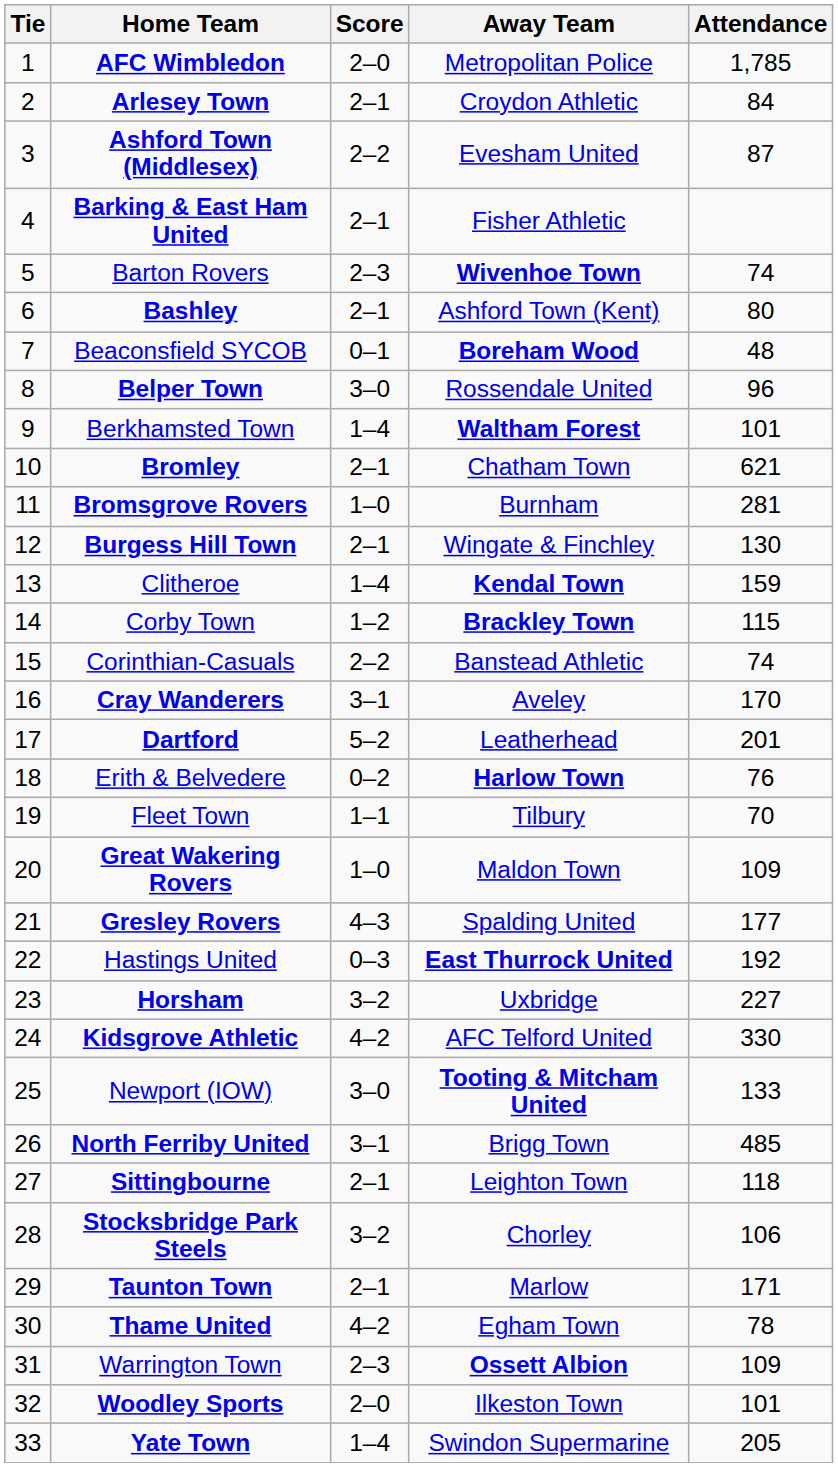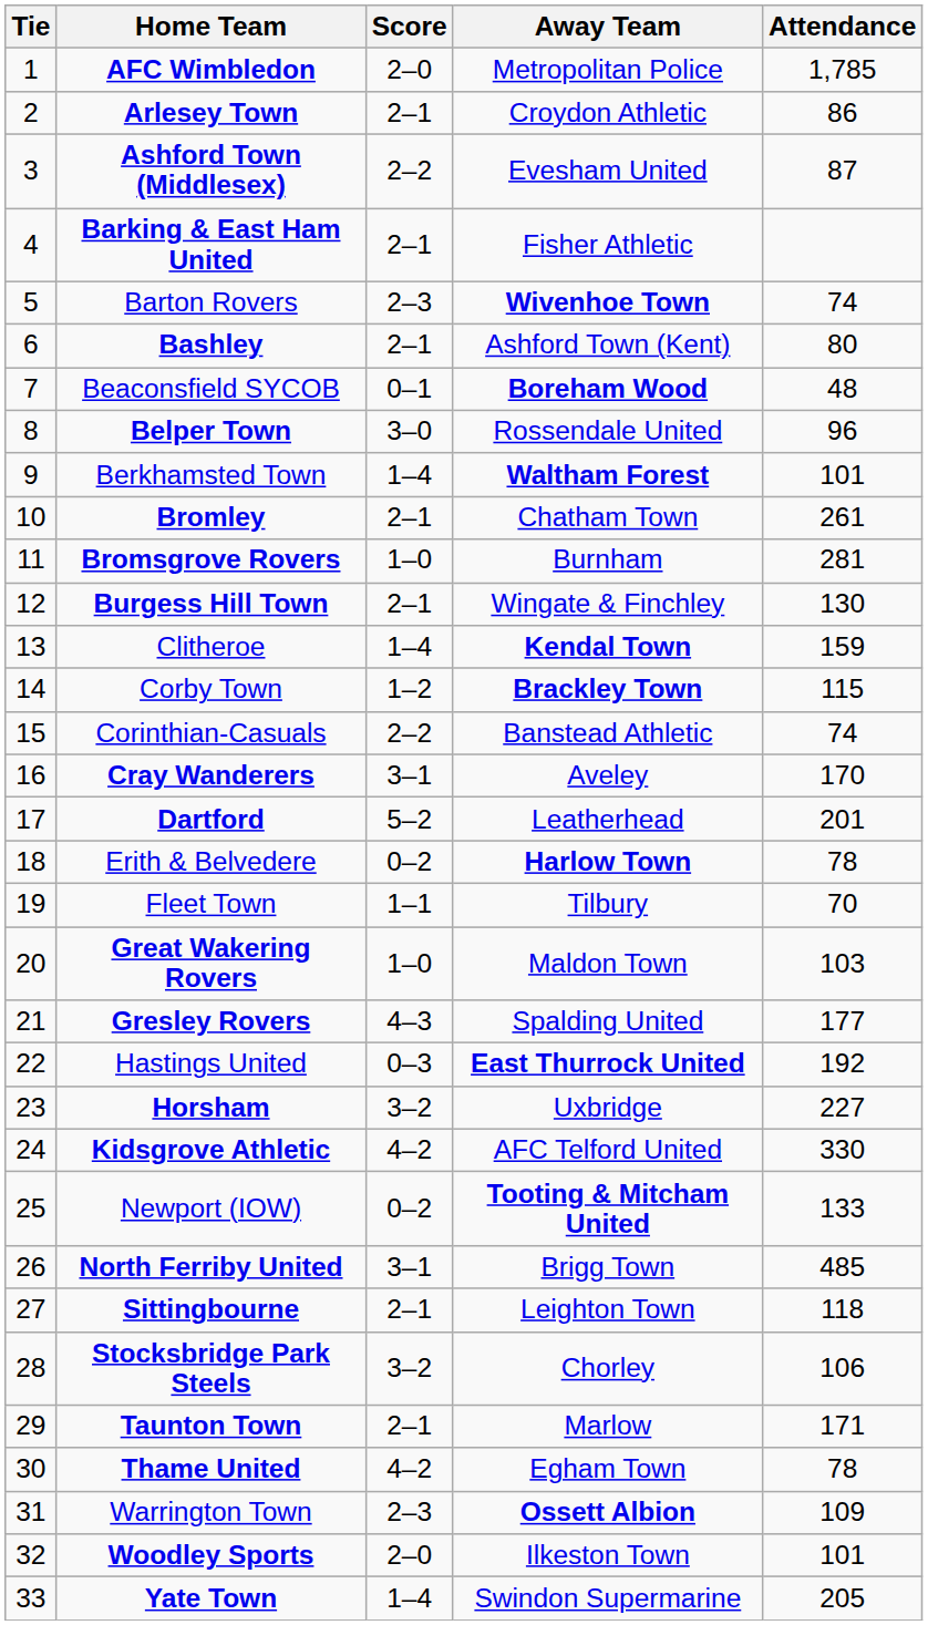 <table class="wikitable" style="text-align:center;">
 <tr>
 <th width=20>Tie</th>
 <th width=175>Home Team</th>
 <th width=20>Score</th>
 <th width=175>Away Team</th>
 <th width=20>Attendance</th>
 </tr>
 <tr>
 <td>1</td>
 <td><strong><a href='#'>AFC Wimbledon</a></strong></td>
 <td>2–0</td>
 <td><a href='#'>Metropolitan Police</a></td>
 <td>1,785</td>
 </tr>
 <tr>
 <td>2</td>
 <td><strong><a href='#'>Arlesey Town</a></strong></td>
 <td>2–1</td>
 <td><a href='#'>Croydon Athletic</a></td>
-<td>84</td>
+<td>86</td>
 </tr>
 <tr>
 <td>3</td>
 <td><strong><a href='#'>Ashford Town (Middlesex)</a></strong></td>
 <td>2–2</td>
 <td><a href='#'>Evesham United</a></td>
 <td>87</td>
 </tr>
 <tr>
 <td>4</td>
 <td><strong><a href='#'>Barking & East Ham United</a></strong></td>
 <td>2–1</td>
 <td><a href='#'>Fisher Athletic</a></td>
 <td></td>
 </tr>
 <tr>
 <td>5</td>
 <td><a href='#'>Barton Rovers</a></td>
 <td>2–3</td>
 <td><strong><a href='#'>Wivenhoe Town</a></strong></td>
 <td>74</td>
 </tr>
 <tr>
 <td>6</td>
 <td><strong><a href='#'>Bashley</a></strong></td>
 <td>2–1</td>
 <td><a href='#'>Ashford Town (Kent)</a></td>
 <td>80</td>
 </tr>
 <tr>
 <td>7</td>
 <td><a href='#'>Beaconsfield SYCOB</a></td>
 <td>0–1</td>
 <td><strong><a href='#'>Boreham Wood</a></strong></td>
 <td>48</td>
 </tr>
 <tr>
 <td>8</td>
 <td><strong><a href='#'>Belper Town</a></strong></td>
 <td>3–0</td>
 <td><a href='#'>Rossendale United</a></td>
 <td>96</td>
 </tr>
 <tr>
 <td>9</td>
 <td><a href='#'>Berkhamsted Town</a></td>
 <td>1–4</td>
 <td><strong><a href='#'>Waltham Forest</a></strong></td>
 <td>101</td>
 </tr>
 <tr>
 <td>10</td>
 <td><strong><a href='#'>Bromley</a></strong></td>
 <td>2–1</td>
 <td><a href='#'>Chatham Town</a></td>
-<td>621</td>
+<td>261</td>
 </tr>
 <tr>
 <td>11</td>
 <td><strong><a href='#'>Bromsgrove Rovers</a></strong></td>
 <td>1–0</td>
 <td><a href='#'>Burnham</a></td>
 <td>281</td>
 </tr>
 <tr>
 <td>12</td>
 <td><strong><a href='#'>Burgess Hill Town</a></strong></td>
 <td>2–1</td>
 <td><a href='#'>Wingate & Finchley</a></td>
 <td>130</td>
 </tr>
 <tr>
 <td>13</td>
 <td><a href='#'>Clitheroe</a></td>
 <td>1–4</td>
 <td><strong><a href='#'>Kendal Town</a></strong></td>
 <td>159</td>
 </tr>
 <tr>
 <td>14</td>
 <td><a href='#'>Corby Town</a></td>
 <td>1–2</td>
 <td><strong><a href='#'>Brackley Town</a></strong></td>
 <td>115</td>
 </tr>
 <tr>
 <td>15</td>
 <td><a href='#'>Corinthian-Casuals</a></td>
 <td>2–2</td>
 <td><a href='#'>Banstead Athletic</a></td>
 <td>74</td>
 </tr>
 <tr>
 <td>16</td>
 <td><strong><a href='#'>Cray Wanderers</a></strong></td>
 <td>3–1</td>
 <td><a href='#'>Aveley</a></td>
 <td>170</td>
 </tr>
 <tr>
 <td>17</td>
 <td><strong><a href='#'>Dartford</a></strong></td>
 <td>5–2</td>
 <td><a href='#'>Leatherhead</a></td>
 <td>201</td>
 </tr>
 <tr>
 <td>18</td>
 <td><a href='#'>Erith & Belvedere</a></td>
 <td>0–2</td>
 <td><strong><a href='#'>Harlow Town</a></strong></td>
-<td>76</td>
+<td>78</td>
 </tr>
 <tr>
 <td>19</td>
 <td><a href='#'>Fleet Town</a></td>
 <td>1–1</td>
 <td><a href='#'>Tilbury</a></td>
 <td>70</td>
 </tr>
 <tr>
 <td>20</td>
 <td><strong><a href='#'>Great Wakering Rovers</a></strong></td>
 <td>1–0</td>
 <td><a href='#'>Maldon Town</a></td>
-<td>109</td>
+<td>103</td>
 </tr>
 <tr>
 <td>21</td>
 <td><strong><a href='#'>Gresley Rovers</a></strong></td>
 <td>4–3</td>
 <td><a href='#'>Spalding United</a></td>
 <td>177</td>
 </tr>
 <tr>
 <td>22</td>
 <td><a href='#'>Hastings United</a></td>
 <td>0–3</td>
 <td><strong><a href='#'>East Thurrock United</a></strong></td>
 <td>192</td>
 </tr>
 <tr>
 <td>23</td>
 <td><strong><a href='#'>Horsham</a></strong></td>
 <td>3–2</td>
 <td><a href='#'>Uxbridge</a></td>
 <td>227</td>
 </tr>
 <tr>
 <td>24</td>
 <td><strong><a href='#'>Kidsgrove Athletic</a></strong></td>
 <td>4–2</td>
 <td><a href='#'>AFC Telford United</a></td>
 <td>330</td>
 </tr>
 <tr>
 <td>25</td>
 <td><a href='#'>Newport (IOW)</a></td>
-<td>3–0</td>
+<td>0–2</td>
 <td><strong><a href='#'>Tooting & Mitcham United</a></strong></td>
 <td>133</td>
 </tr>
 <tr>
 <td>26</td>
 <td><strong><a href='#'>North Ferriby United</a></strong></td>
 <td>3–1</td>
 <td><a href='#'>Brigg Town</a></td>
 <td>485</td>
 </tr>
 <tr>
 <td>27</td>
 <td><strong><a href='#'>Sittingbourne</a></strong></td>
 <td>2–1</td>
 <td><a href='#'>Leighton Town</a></td>
 <td>118</td>
 </tr>
 <tr>
 <td>28</td>
 <td><strong><a href='#'>Stocksbridge Park Steels</a></strong></td>
 <td>3–2</td>
 <td><a href='#'>Chorley</a></td>
 <td>106</td>
 </tr>
 <tr>
 <td>29</td>
 <td><strong><a href='#'>Taunton Town</a></strong></td>
 <td>2–1</td>
 <td><a href='#'>Marlow</a></td>
 <td>171</td>
 </tr>
 <tr>
 <td>30</td>
 <td><strong><a href='#'>Thame United</a></strong></td>
 <td>4–2</td>
 <td><a href='#'>Egham Town</a></td>
 <td>78</td>
 </tr>
 <tr>
 <td>31</td>
 <td><a href='#'>Warrington Town</a></td>
 <td>2–3</td>
 <td><strong><a href='#'>Ossett Albion</a></strong></td>
 <td>109</td>
 </tr>
 <tr>
 <td>32</td>
 <td><strong><a href='#'>Woodley Sports</a></strong></td>
 <td>2–0</td>
 <td><a href='#'>Ilkeston Town</a></td>
 <td>101</td>
 </tr>
 <tr>
 <td>33</td>
 <td><strong><a href='#'>Yate Town</a></strong></td>
 <td>1–4</td>
 <td><a href='#'>Swindon Supermarine</a></td>
 <td>205</td>
 </tr>
 </table>
